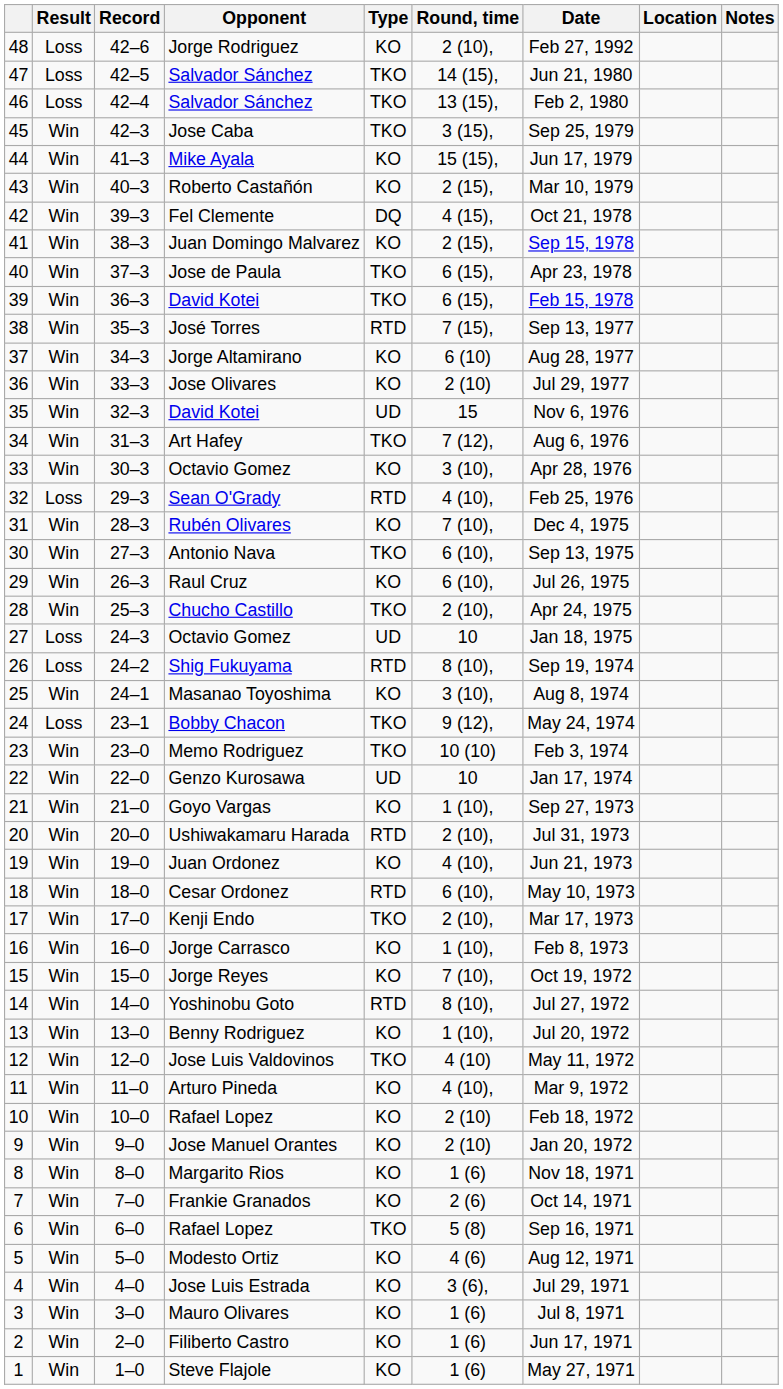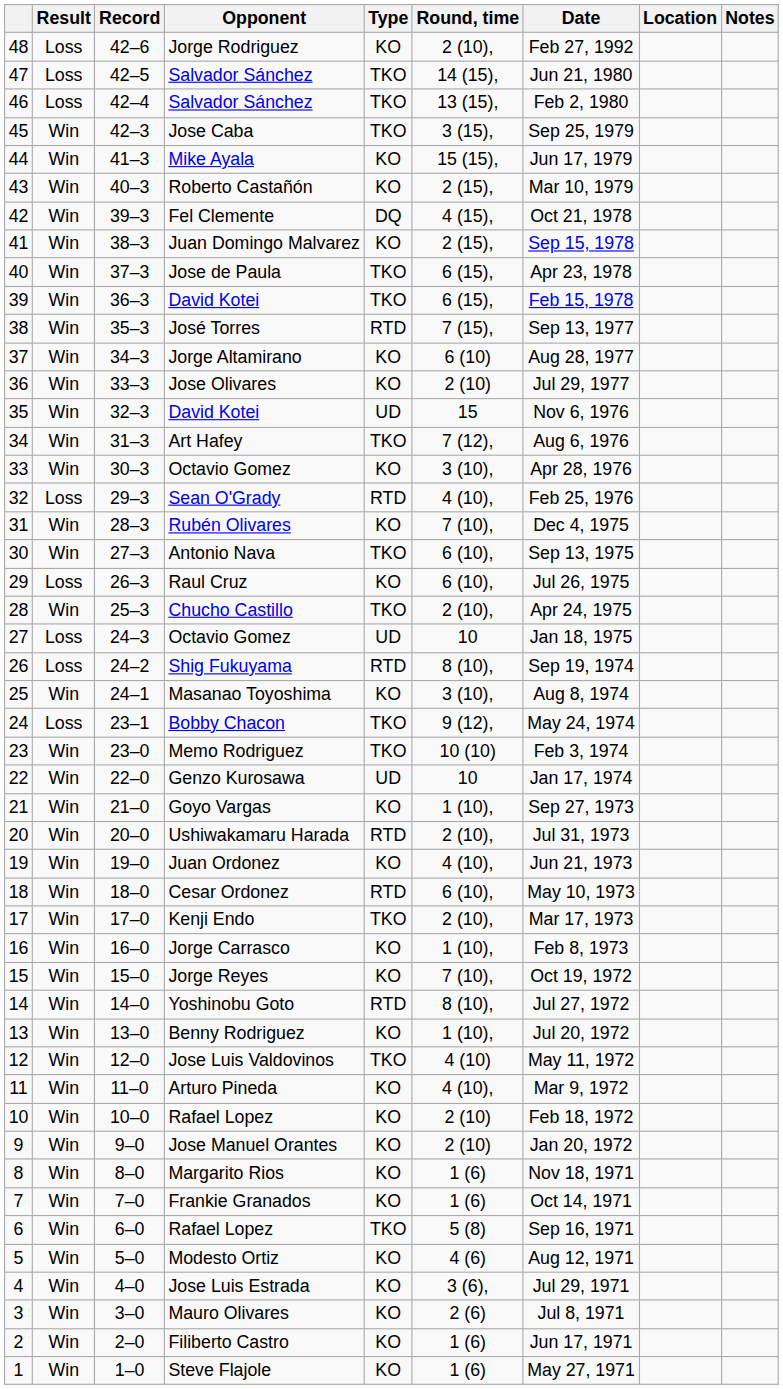 <table class=wikitable style=text-align:center>
 <tr>
 <th></th>
 <th>Result</th>
 <th>Record</th>
 <th>Opponent</th>
 <th>Type</th>
 <th>Round, time</th>
 <th>Date</th>
 <th>Location</th>
 <th>Notes</th>
 </tr>
 <tr>
 <td>48</td>
 <td>Loss</td>
 <td>42–6</td>
 <td align=left>Jorge Rodriguez</td>
 <td>KO</td>
 <td>2 (10), </td>
 <td>Feb 27, 1992</td>
 <td align=left></td>
 <td align=left></td>
 </tr>
 <tr>
 <td>47</td>
 <td>Loss</td>
 <td>42–5</td>
 <td align=left><a href='#'>Salvador Sánchez</a></td>
 <td>TKO</td>
 <td>14 (15), </td>
 <td>Jun 21, 1980</td>
 <td align=left></td>
 <td align=left></td>
 </tr>
 <tr>
 <td>46</td>
 <td>Loss</td>
 <td>42–4</td>
 <td align=left><a href='#'>Salvador Sánchez</a></td>
 <td>TKO</td>
 <td>13 (15), </td>
 <td>Feb 2, 1980</td>
 <td align=left></td>
 <td align=left></td>
 </tr>
 <tr>
 <td>45</td>
 <td>Win</td>
 <td>42–3</td>
 <td align=left>Jose Caba</td>
 <td>TKO</td>
 <td>3 (15), </td>
 <td>Sep 25, 1979</td>
 <td align=left></td>
 <td align=left></td>
 </tr>
 <tr>
 <td>44</td>
 <td>Win</td>
 <td>41–3</td>
 <td align=left><a href='#'>Mike Ayala</a></td>
 <td>KO</td>
 <td>15 (15), </td>
 <td>Jun 17, 1979</td>
 <td align=left></td>
 <td align=left></td>
 </tr>
 <tr>
 <td>43</td>
 <td>Win</td>
 <td>40–3</td>
 <td align=left>Roberto Castañón</td>
 <td>KO</td>
 <td>2 (15), </td>
 <td>Mar 10, 1979</td>
 <td align=left></td>
 <td align=left></td>
 </tr>
 <tr>
 <td>42</td>
 <td>Win</td>
 <td>39–3</td>
 <td align=left>Fel Clemente</td>
 <td>DQ</td>
 <td>4 (15), </td>
 <td>Oct 21, 1978</td>
 <td align=left></td>
 <td align=left></td>
 </tr>
 <tr>
 <td>41</td>
 <td>Win</td>
 <td>38–3</td>
 <td align=left>Juan Domingo Malvarez</td>
 <td>KO</td>
 <td>2 (15), </td>
 <td><a href='#'>Sep 15, 1978</a></td>
 <td align=left></td>
 <td align=left></td>
 </tr>
 <tr>
 <td>40</td>
 <td>Win</td>
 <td>37–3</td>
 <td align=left>Jose de Paula</td>
 <td>TKO</td>
 <td>6 (15), </td>
 <td>Apr 23, 1978</td>
 <td align=left></td>
 <td align=left></td>
 </tr>
 <tr>
 <td>39</td>
 <td>Win</td>
 <td>36–3</td>
 <td align=left><a href='#'>David Kotei</a></td>
 <td>TKO</td>
 <td>6 (15), </td>
 <td><a href='#'>Feb 15, 1978</a></td>
 <td align=left></td>
 <td align=left></td>
 </tr>
 <tr>
 <td>38</td>
 <td>Win</td>
 <td>35–3</td>
 <td align=left>José Torres</td>
 <td>RTD</td>
 <td>7 (15), </td>
 <td>Sep 13, 1977</td>
 <td align=left></td>
 <td align=left></td>
 </tr>
 <tr>
 <td>37</td>
 <td>Win</td>
 <td>34–3</td>
 <td align=left>Jorge Altamirano</td>
 <td>KO</td>
 <td>6 (10)</td>
 <td>Aug 28, 1977</td>
 <td align=left></td>
 <td align=left></td>
 </tr>
 <tr>
 <td>36</td>
 <td>Win</td>
 <td>33–3</td>
 <td align=left>Jose Olivares</td>
 <td>KO</td>
 <td>2 (10)</td>
 <td>Jul 29, 1977</td>
 <td align=left></td>
 <td align=left></td>
 </tr>
 <tr>
 <td>35</td>
 <td>Win</td>
 <td>32–3</td>
 <td align=left><a href='#'>David Kotei</a></td>
 <td>UD</td>
 <td>15</td>
 <td>Nov 6, 1976</td>
 <td align=left></td>
 <td align=left></td>
 </tr>
 <tr>
 <td>34</td>
 <td>Win</td>
 <td>31–3</td>
 <td align=left>Art Hafey</td>
 <td>TKO</td>
 <td>7 (12), </td>
 <td>Aug 6, 1976</td>
 <td align=left></td>
 <td align=left></td>
 </tr>
 <tr>
 <td>33</td>
 <td>Win</td>
 <td>30–3</td>
 <td align=left>Octavio Gomez</td>
 <td>KO</td>
 <td>3 (10), </td>
 <td>Apr 28, 1976</td>
 <td align=left></td>
 <td align=left></td>
 </tr>
 <tr>
 <td>32</td>
 <td>Loss</td>
 <td>29–3</td>
 <td align=left><a href='#'>Sean O'Grady</a></td>
 <td>RTD</td>
 <td>4 (10), </td>
 <td>Feb 25, 1976</td>
 <td align=left></td>
 <td align=left></td>
 </tr>
 <tr>
 <td>31</td>
 <td>Win</td>
 <td>28–3</td>
 <td align=left><a href='#'>Rubén Olivares</a></td>
 <td>KO</td>
 <td>7 (10), </td>
 <td>Dec 4, 1975</td>
 <td align=left></td>
 <td align=left></td>
 </tr>
 <tr>
 <td>30</td>
 <td>Win</td>
 <td>27–3</td>
 <td align=left>Antonio Nava</td>
 <td>TKO</td>
 <td>6 (10), </td>
 <td>Sep 13, 1975</td>
 <td align=left></td>
 <td align=left></td>
 </tr>
 <tr>
 <td>29</td>
-<td>Win</td>
+<td>Loss</td>
 <td>26–3</td>
 <td align=left>Raul Cruz</td>
 <td>KO</td>
 <td>6 (10), </td>
 <td>Jul 26, 1975</td>
 <td align=left></td>
 <td align=left></td>
 </tr>
 <tr>
 <td>28</td>
 <td>Win</td>
 <td>25–3</td>
 <td align=left><a href='#'>Chucho Castillo</a></td>
 <td>TKO</td>
 <td>2 (10), </td>
 <td>Apr 24, 1975</td>
 <td align=left></td>
 <td align=left></td>
 </tr>
 <tr>
 <td>27</td>
 <td>Loss</td>
 <td>24–3</td>
 <td align=left>Octavio Gomez</td>
 <td>UD</td>
 <td>10</td>
 <td>Jan 18, 1975</td>
 <td align=left></td>
 <td align=left></td>
 </tr>
 <tr>
 <td>26</td>
 <td>Loss</td>
 <td>24–2</td>
 <td align=left><a href='#'>Shig Fukuyama</a></td>
 <td>RTD</td>
 <td>8 (10), </td>
 <td>Sep 19, 1974</td>
 <td align=left></td>
 <td align=left></td>
 </tr>
 <tr>
 <td>25</td>
 <td>Win</td>
 <td>24–1</td>
 <td align=left>Masanao Toyoshima</td>
 <td>KO</td>
 <td>3 (10), </td>
 <td>Aug 8, 1974</td>
 <td align=left></td>
 <td align=left></td>
 </tr>
 <tr>
 <td>24</td>
 <td>Loss</td>
 <td>23–1</td>
 <td align=left><a href='#'>Bobby Chacon</a></td>
 <td>TKO</td>
 <td>9 (12), </td>
 <td>May 24, 1974</td>
 <td align=left></td>
 <td align=left></td>
 </tr>
 <tr>
 <td>23</td>
 <td>Win</td>
 <td>23–0</td>
 <td align=left>Memo Rodriguez</td>
 <td>TKO</td>
 <td>10 (10)</td>
 <td>Feb 3, 1974</td>
 <td align=left></td>
 <td align=left></td>
 </tr>
 <tr>
 <td>22</td>
 <td>Win</td>
 <td>22–0</td>
 <td align=left>Genzo Kurosawa</td>
 <td>UD</td>
 <td>10</td>
 <td>Jan 17, 1974</td>
 <td align=left></td>
 <td align=left></td>
 </tr>
 <tr>
 <td>21</td>
 <td>Win</td>
 <td>21–0</td>
 <td align=left>Goyo Vargas</td>
 <td>KO</td>
 <td>1 (10), </td>
 <td>Sep 27, 1973</td>
 <td align=left></td>
 <td align=left></td>
 </tr>
 <tr>
 <td>20</td>
 <td>Win</td>
 <td>20–0</td>
 <td align=left>Ushiwakamaru Harada</td>
 <td>RTD</td>
 <td>2 (10), </td>
 <td>Jul 31, 1973</td>
 <td align=left></td>
 <td align=left></td>
 </tr>
 <tr>
 <td>19</td>
 <td>Win</td>
 <td>19–0</td>
 <td align=left>Juan Ordonez</td>
 <td>KO</td>
 <td>4 (10), </td>
 <td>Jun 21, 1973</td>
 <td align=left></td>
 <td align=left></td>
 </tr>
 <tr>
 <td>18</td>
 <td>Win</td>
 <td>18–0</td>
 <td align=left>Cesar Ordonez</td>
 <td>RTD</td>
 <td>6 (10), </td>
 <td>May 10, 1973</td>
 <td align=left></td>
 <td align=left></td>
 </tr>
 <tr>
 <td>17</td>
 <td>Win</td>
 <td>17–0</td>
 <td align=left>Kenji Endo</td>
 <td>TKO</td>
 <td>2 (10), </td>
 <td>Mar 17, 1973</td>
 <td align=left></td>
 <td align=left></td>
 </tr>
 <tr>
 <td>16</td>
 <td>Win</td>
 <td>16–0</td>
 <td align=left>Jorge Carrasco</td>
 <td>KO</td>
 <td>1 (10), </td>
 <td>Feb 8, 1973</td>
 <td align=left></td>
 <td align=left></td>
 </tr>
 <tr>
 <td>15</td>
 <td>Win</td>
 <td>15–0</td>
 <td align=left>Jorge Reyes</td>
 <td>KO</td>
 <td>7 (10), </td>
 <td>Oct 19, 1972</td>
 <td align=left></td>
 <td align=left></td>
 </tr>
 <tr>
 <td>14</td>
 <td>Win</td>
 <td>14–0</td>
 <td align=left>Yoshinobu Goto</td>
 <td>RTD</td>
 <td>8 (10), </td>
 <td>Jul 27, 1972</td>
 <td align=left></td>
 <td align=left></td>
 </tr>
 <tr>
 <td>13</td>
 <td>Win</td>
 <td>13–0</td>
 <td align=left>Benny Rodriguez</td>
 <td>KO</td>
 <td>1 (10), </td>
 <td>Jul 20, 1972</td>
 <td align=left></td>
 <td align=left></td>
 </tr>
 <tr>
 <td>12</td>
 <td>Win</td>
 <td>12–0</td>
 <td align=left>Jose Luis Valdovinos</td>
 <td>TKO</td>
 <td>4 (10)</td>
 <td>May 11, 1972</td>
 <td align=left></td>
 <td align=left></td>
 </tr>
 <tr>
 <td>11</td>
 <td>Win</td>
 <td>11–0</td>
 <td align=left>Arturo Pineda</td>
 <td>KO</td>
 <td>4 (10), </td>
 <td>Mar 9, 1972</td>
 <td align=left></td>
 <td align=left></td>
 </tr>
 <tr>
 <td>10</td>
 <td>Win</td>
 <td>10–0</td>
 <td align=left>Rafael Lopez</td>
 <td>KO</td>
 <td>2 (10)</td>
 <td>Feb 18, 1972</td>
 <td align=left></td>
 <td align=left></td>
 </tr>
 <tr>
 <td>9</td>
 <td>Win</td>
 <td>9–0</td>
 <td align=left>Jose Manuel Orantes</td>
 <td>KO</td>
 <td>2 (10)</td>
 <td>Jan 20, 1972</td>
 <td align=left></td>
 <td align=left></td>
 </tr>
 <tr>
 <td>8</td>
 <td>Win</td>
 <td>8–0</td>
 <td align=left>Margarito Rios</td>
 <td>KO</td>
 <td>1 (6)</td>
 <td>Nov 18, 1971</td>
 <td align=left></td>
 <td align=left></td>
 </tr>
 <tr>
 <td>7</td>
 <td>Win</td>
 <td>7–0</td>
 <td align=left>Frankie Granados</td>
 <td>KO</td>
-<td>2 (6)</td>
+<td>1 (6)</td>
 <td>Oct 14, 1971</td>
 <td align=left></td>
 <td align=left></td>
 </tr>
 <tr>
 <td>6</td>
 <td>Win</td>
 <td>6–0</td>
 <td align=left>Rafael Lopez</td>
 <td>TKO</td>
 <td>5 (8)</td>
 <td>Sep 16, 1971</td>
 <td align=left></td>
 <td align=left></td>
 </tr>
 <tr>
 <td>5</td>
 <td>Win</td>
 <td>5–0</td>
 <td align=left>Modesto Ortiz</td>
 <td>KO</td>
 <td>4 (6)</td>
 <td>Aug 12, 1971</td>
 <td align=left></td>
 <td align=left></td>
 </tr>
 <tr>
 <td>4</td>
 <td>Win</td>
 <td>4–0</td>
 <td align=left>Jose Luis Estrada</td>
 <td>KO</td>
 <td>3 (6), </td>
 <td>Jul 29, 1971</td>
 <td align=left></td>
 <td align=left></td>
 </tr>
 <tr>
 <td>3</td>
 <td>Win</td>
 <td>3–0</td>
 <td align=left>Mauro Olivares</td>
 <td>KO</td>
-<td>1 (6)</td>
+<td>2 (6)</td>
 <td>Jul 8, 1971</td>
 <td align=left></td>
 <td align=left></td>
 </tr>
 <tr>
 <td>2</td>
 <td>Win</td>
 <td>2–0</td>
 <td align=left>Filiberto Castro</td>
 <td>KO</td>
 <td>1 (6)</td>
 <td>Jun 17, 1971</td>
 <td align=left></td>
 <td align=left></td>
 </tr>
 <tr>
 <td>1</td>
 <td>Win</td>
 <td>1–0</td>
 <td align=left>Steve Flajole</td>
 <td>KO</td>
 <td>1 (6)</td>
 <td>May 27, 1971</td>
 <td align=left></td>
 <td align=left></td>
 </tr>
 </table>
